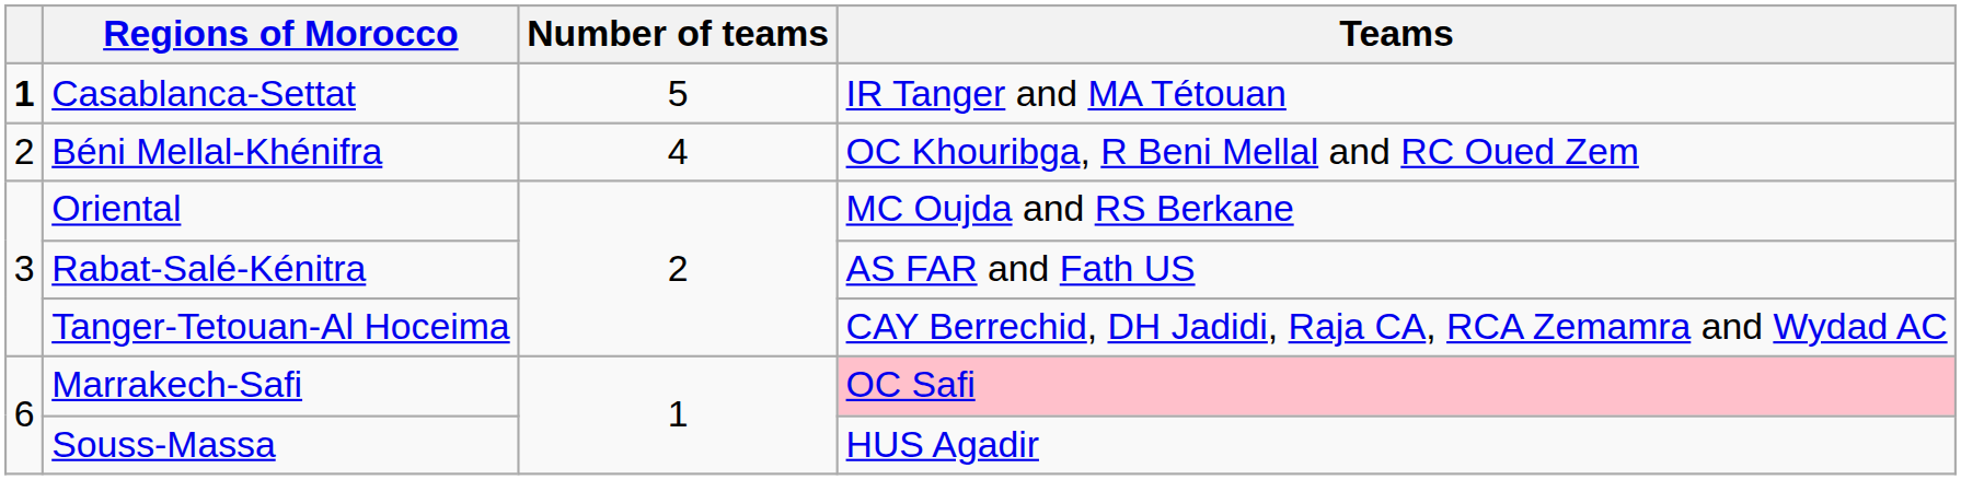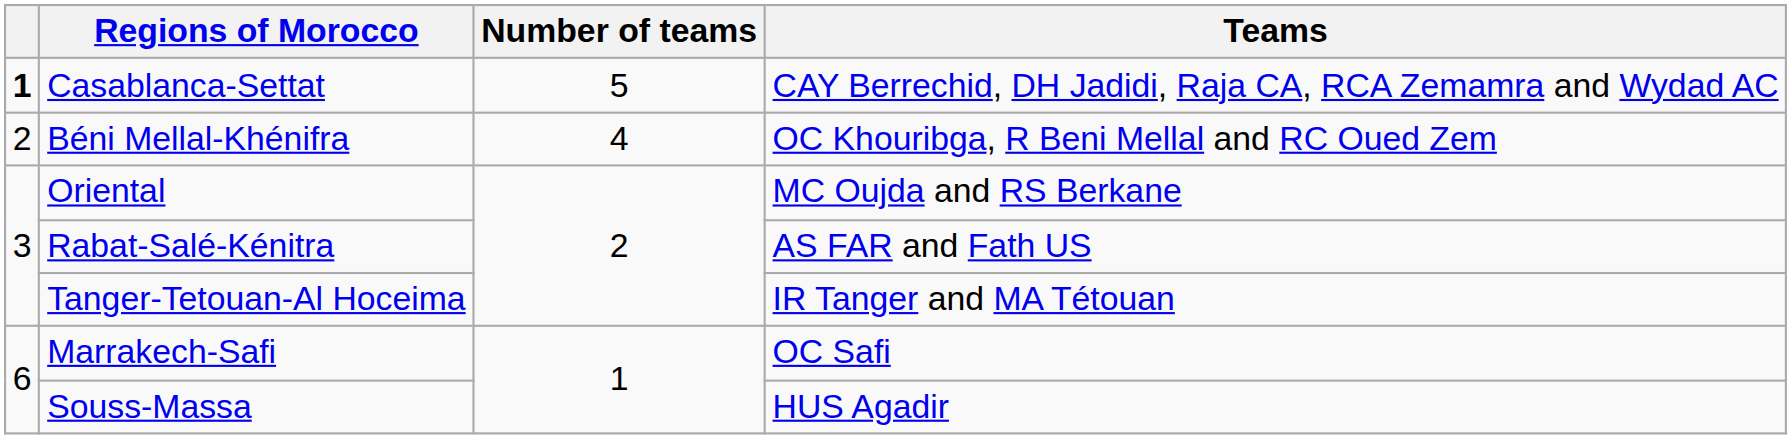 <table class="wikitable">
 <tr>
 <th></th>
 <th><a href='#'>Regions of Morocco</a></th>
 <th>Number of teams</th>
 <th>Teams</th>
 </tr>
 <tr>
 <td><strong>1</strong></td>
 <td><a href='#'>Casablanca-Settat</a></td>
 <td align=center>5</td>
-<td><a href='#'>IR Tanger</a> and <a href='#'>MA Tétouan</a></td>
+<td><a href='#'>CAY Berrechid</a>, <a href='#'>DH Jadidi</a>, <a href='#'>Raja CA</a>, <a href='#'>RCA Zemamra</a> and <a href='#'>Wydad AC</a></td>
 </tr>
 <tr>
 <td>2</td>
 <td> <a href='#'>Béni Mellal-Khénifra</a></td>
 <td align=center>4</td>
 <td><a href='#'>OC Khouribga</a>, <a href='#'>R Beni Mellal</a> and <a href='#'>RC Oued Zem</a></td>
 </tr>
 <tr>
 <td rowspan=3>3</td>
 <td><a href='#'>Oriental</a></td>
 <td rowspan="3" align=center>2</td>
 <td><a href='#'>MC Oujda</a> and <a href='#'>RS Berkane</a></td>
 </tr>
 <tr>
 <td> <a href='#'>Rabat-Salé-Kénitra</a></td>
 <td><a href='#'>AS FAR</a> and <a href='#'>Fath US</a></td>
 </tr>
 <tr>
 <td><a href='#'>Tanger-Tetouan-Al Hoceima</a></td>
-<td><a href='#'>CAY Berrechid</a>, <a href='#'>DH Jadidi</a>, <a href='#'>Raja CA</a>, <a href='#'>RCA Zemamra</a> and <a href='#'>Wydad AC</a></td>
+<td><a href='#'>IR Tanger</a> and <a href='#'>MA Tétouan</a></td>
 </tr>
 <tr>
 <td rowspan=2>6</td>
 <td> <a href='#'>Marrakech-Safi</a></td>
 <td rowspan="2" align=center>1</td>
-<td style="background: pink;"><a href='#'>OC Safi</a></td>
+<td><a href='#'>OC Safi</a></td>
 </tr>
 <tr>
 <td><a href='#'>Souss-Massa</a></td>
 <td><a href='#'>HUS Agadir</a></td>
 </tr>
 </table>
